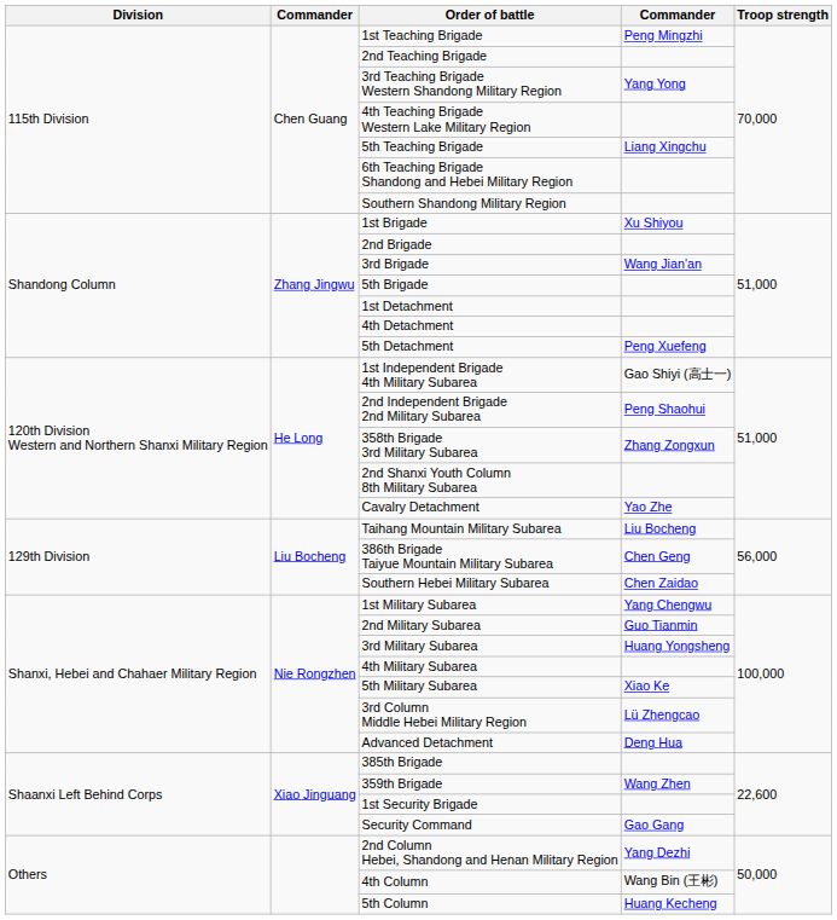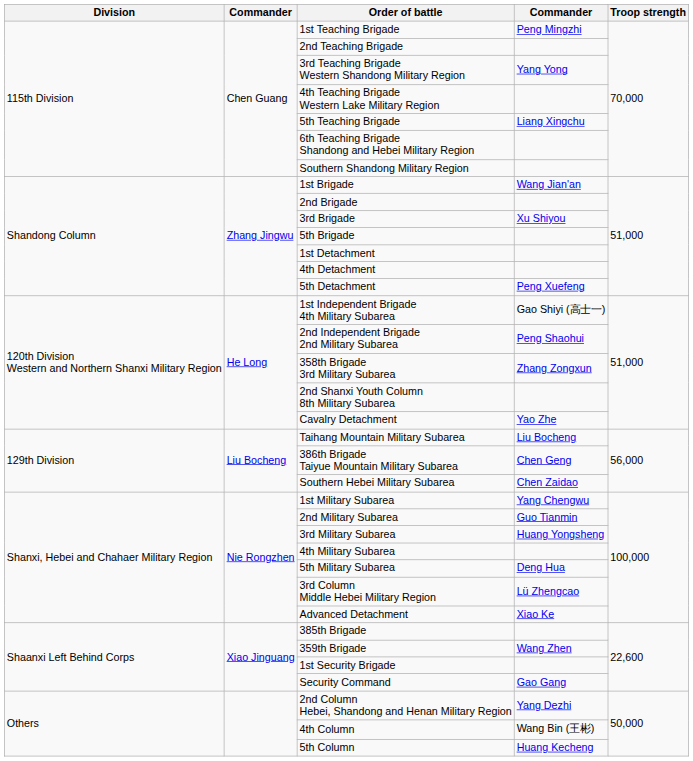 <table class="wikitable">
 <tr>
 <th>Division</th>
 <th>Commander</th>
 <th>Order of battle</th>
 <th>Commander</th>
 <th>Troop strength</th>
 </tr>
 <tr>
 <td rowspan="7">115th Division</td>
 <td rowspan="7">Chen Guang</td>
 <td>1st Teaching Brigade</td>
 <td><a href='#'>Peng Mingzhi</a></td>
 <td rowspan="7">70,000</td>
 </tr>
 <tr>
 <td>2nd Teaching Brigade</td>
 <td></td>
 </tr>
 <tr>
 <td>3rd Teaching Brigade<br> Western Shandong Military Region</td>
 <td><a href='#'>Yang Yong</a></td>
 </tr>
 <tr>
 <td>4th Teaching Brigade<br> Western Lake Military Region</td>
 <td></td>
 </tr>
 <tr>
 <td>5th Teaching Brigade</td>
 <td><a href='#'>Liang Xingchu</a></td>
 </tr>
 <tr>
 <td>6th Teaching Brigade<br> Shandong and Hebei Military Region</td>
 <td></td>
 </tr>
 <tr>
 <td>Southern Shandong Military Region</td>
 <td></td>
 </tr>
 <tr>
 <td rowspan="7">Shandong Column</td>
 <td rowspan="7"><a href='#'>Zhang Jingwu</a></td>
 <td>1st Brigade</td>
-<td><a href='#'>Xu Shiyou</a></td>
+<td><a href='#'>Wang Jian'an</a></td>
 <td rowspan="7">51,000</td>
 </tr>
 <tr>
 <td>2nd Brigade</td>
 <td></td>
 </tr>
 <tr>
 <td>3rd Brigade</td>
-<td><a href='#'>Wang Jian'an</a></td>
+<td><a href='#'>Xu Shiyou</a></td>
 </tr>
 <tr>
 <td>5th Brigade</td>
 <td></td>
 </tr>
 <tr>
 <td>1st Detachment</td>
 <td></td>
 </tr>
 <tr>
 <td>4th Detachment</td>
 <td></td>
 </tr>
 <tr>
 <td>5th Detachment</td>
 <td><a href='#'>Peng Xuefeng</a></td>
 </tr>
 <tr>
 <td rowspan="5">120th Division<br>Western and Northern Shanxi Military Region</td>
 <td rowspan="5"><a href='#'>He Long</a></td>
 <td>1st Independent Brigade<br>4th Military Subarea</td>
 <td>Gao Shiyi (高士一)</td>
 <td rowspan="5">51,000</td>
 </tr>
 <tr>
 <td>2nd Independent Brigade<br>2nd Military Subarea</td>
 <td><a href='#'>Peng Shaohui</a></td>
 </tr>
 <tr>
 <td>358th Brigade<br>3rd Military Subarea</td>
 <td><a href='#'>Zhang Zongxun</a></td>
 </tr>
 <tr>
 <td>2nd Shanxi Youth Column<br>8th Military Subarea</td>
 <td></td>
 </tr>
 <tr>
 <td>Cavalry Detachment</td>
 <td><a href='#'>Yao Zhe</a></td>
 </tr>
 <tr>
 <td rowspan="3">129th Division</td>
 <td rowspan="3"><a href='#'>Liu Bocheng</a></td>
 <td>Taihang Mountain Military Subarea</td>
 <td><a href='#'>Liu Bocheng</a></td>
 <td rowspan="3">56,000</td>
 </tr>
 <tr>
 <td>386th Brigade<br>Taiyue Mountain Military Subarea</td>
 <td><a href='#'>Chen Geng</a></td>
 </tr>
 <tr>
 <td>Southern Hebei Military Subarea</td>
 <td><a href='#'>Chen Zaidao</a></td>
 </tr>
 <tr>
 <td rowspan="7">Shanxi, Hebei and Chahaer Military Region</td>
 <td rowspan="7"><a href='#'>Nie Rongzhen</a></td>
 <td>1st Military Subarea</td>
 <td><a href='#'>Yang Chengwu</a></td>
 <td rowspan="7">100,000</td>
 </tr>
 <tr>
 <td>2nd Military Subarea</td>
 <td><a href='#'>Guo Tianmin</a></td>
 </tr>
 <tr>
 <td>3rd Military Subarea</td>
 <td><a href='#'>Huang Yongsheng</a></td>
 </tr>
 <tr>
 <td>4th Military Subarea</td>
 <td></td>
 </tr>
 <tr>
 <td>5th Military Subarea</td>
-<td><a href='#'>Xiao Ke</a></td>
+<td><a href='#'>Deng Hua</a></td>
 </tr>
 <tr>
 <td>3rd Column<br>Middle Hebei Military Region</td>
 <td><a href='#'>Lü Zhengcao</a></td>
 </tr>
 <tr>
 <td>Advanced Detachment</td>
-<td><a href='#'>Deng Hua</a></td>
+<td><a href='#'>Xiao Ke</a></td>
 </tr>
 <tr>
 <td rowspan="4">Shaanxi Left Behind Corps</td>
 <td rowspan="4"><a href='#'>Xiao Jinguang</a></td>
 <td>385th Brigade</td>
 <td></td>
 <td rowspan="4">22,600</td>
 </tr>
 <tr>
 <td>359th Brigade</td>
 <td><a href='#'>Wang Zhen</a></td>
 </tr>
 <tr>
 <td>1st Security Brigade</td>
 <td></td>
 </tr>
 <tr>
 <td>Security Command</td>
 <td><a href='#'>Gao Gang</a></td>
 </tr>
 <tr>
 <td rowspan="3">Others</td>
 <td rowspan="3"></td>
 <td>2nd Column<br>Hebei, Shandong and Henan Military Region</td>
 <td><a href='#'>Yang Dezhi</a></td>
 <td rowspan="3">50,000</td>
 </tr>
 <tr>
 <td>4th Column</td>
 <td>Wang Bin (王彬)</td>
 </tr>
 <tr>
 <td>5th Column</td>
 <td><a href='#'>Huang Kecheng</a></td>
 </tr>
 </table>
